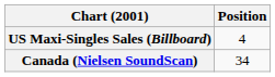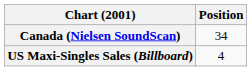 <table class="wikitable plainrowheaders" style="text-align:center">
 <tr>
 <th scope="col">Chart (2001)</th>
 <th scope="col">Position</th>
 </tr>
 <tr>
+<th scope="row">Canada (<a href='#'>Nielsen SoundScan</a>)</th>
+<td>34</td>
+</tr>
+<tr>
 <th scope="row">US Maxi-Singles Sales (<em>Billboard</em>)</th>
 <td>4</td>
 </tr>
-<tr>
-<th scope="row">Canada (<a href='#'>Nielsen SoundScan</a>)</th>
-<td>34</td>
-</tr>
 </table>
